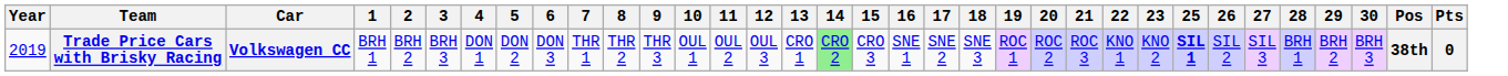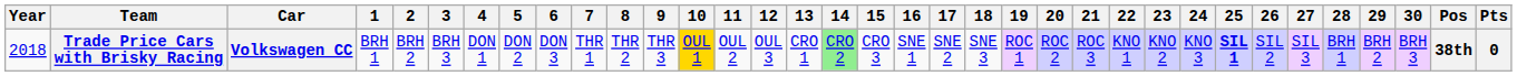 <table class="wikitable" style="text-align:center; font-size:85%">
 <tr>
 <th>Year</th>
 <th>Team</th>
 <th>Car</th>
 <th>1</th>
 <th>2</th>
 <th>3</th>
 <th>4</th>
 <th>5</th>
 <th>6</th>
 <th>7</th>
 <th>8</th>
 <th>9</th>
 <th>10</th>
 <th>11</th>
 <th>12</th>
 <th>13</th>
 <th>14</th>
 <th>15</th>
 <th>16</th>
 <th>17</th>
 <th>18</th>
 <th>19</th>
 <th>20</th>
 <th>21</th>
 <th>22</th>
 <th>23</th>
+<th>24</th>
 <th>25</th>
 <th>26</th>
 <th>27</th>
 <th>28</th>
 <th>29</th>
 <th>30</th>
 <th>Pos</th>
 <th>Pts</th>
 </tr>
 <tr>
-<td><a href='#'>2019</a></td>
+<td><a href='#'>2018</a></td>
 <th nowrap><a href='#'>Trade Price Cars<br>with Brisky Racing</a></th>
 <th nowrap><a href='#'>Volkswagen CC</a></th>
 <td><a href='#'>BRH<br>1</a></td>
 <td><a href='#'>BRH<br>2</a></td>
 <td><a href='#'>BRH<br>3</a></td>
 <td><a href='#'>DON<br>1</a></td>
 <td><a href='#'>DON<br>2</a></td>
 <td><a href='#'>DON<br>3</a></td>
 <td><a href='#'>THR<br>1</a></td>
 <td><a href='#'>THR<br>2</a></td>
 <td><a href='#'>THR<br>3</a></td>
-<td><a href='#'>OUL<br>1</a></td>
+<td style="background: gold;"><a href='#'>OUL<br>1</a></td>
 <td><a href='#'>OUL<br>2</a></td>
 <td><a href='#'>OUL<br>3</a></td>
 <td><a href='#'>CRO<br>1</a></td>
 <td style="background: lightgreen;"><a href='#'>CRO<br>2</a></td>
 <td><a href='#'>CRO<br>3</a></td>
 <td><a href='#'>SNE<br>1</a></td>
 <td><a href='#'>SNE<br>2</a></td>
 <td><a href='#'>SNE<br>3</a></td>
 <td style="background:#EFCFFF;"><a href='#'>ROC<br>1</a><br></td>
 <td style="background:#CFCFFF;"><a href='#'>ROC<br>2</a><br></td>
 <td style="background:#CFCFFF;"><a href='#'>ROC<br>3</a><br></td>
 <td style="background:#CFCFFF;"><a href='#'>KNO<br>1</a><br></td>
 <td style="background:#CFCFFF;"><a href='#'>KNO<br>2</a><br></td>
+<td style="background:#CFCFFF;"><a href='#'>KNO<br>3</a><br></td>
 <td style="background:#CFCFFF;"><strong><a href='#'>SIL<br>1</a><br></strong></td>
 <td style="background:#CFCFFF;"><a href='#'>SIL<br>2</a><br></td>
 <td style="background:#EFCFFF;"><a href='#'>SIL<br>3</a><br></td>
 <td style="background:#CFCFFF;"><a href='#'>BRH<br>1</a><br></td>
 <td style="background:#EFCFFF;"><a href='#'>BRH<br>2</a><br></td>
 <td style="background:#EFCFFF;"><a href='#'>BRH<br>3</a><br></td>
 <th>38th</th>
 <th>0</th>
 </tr>
 </table>
